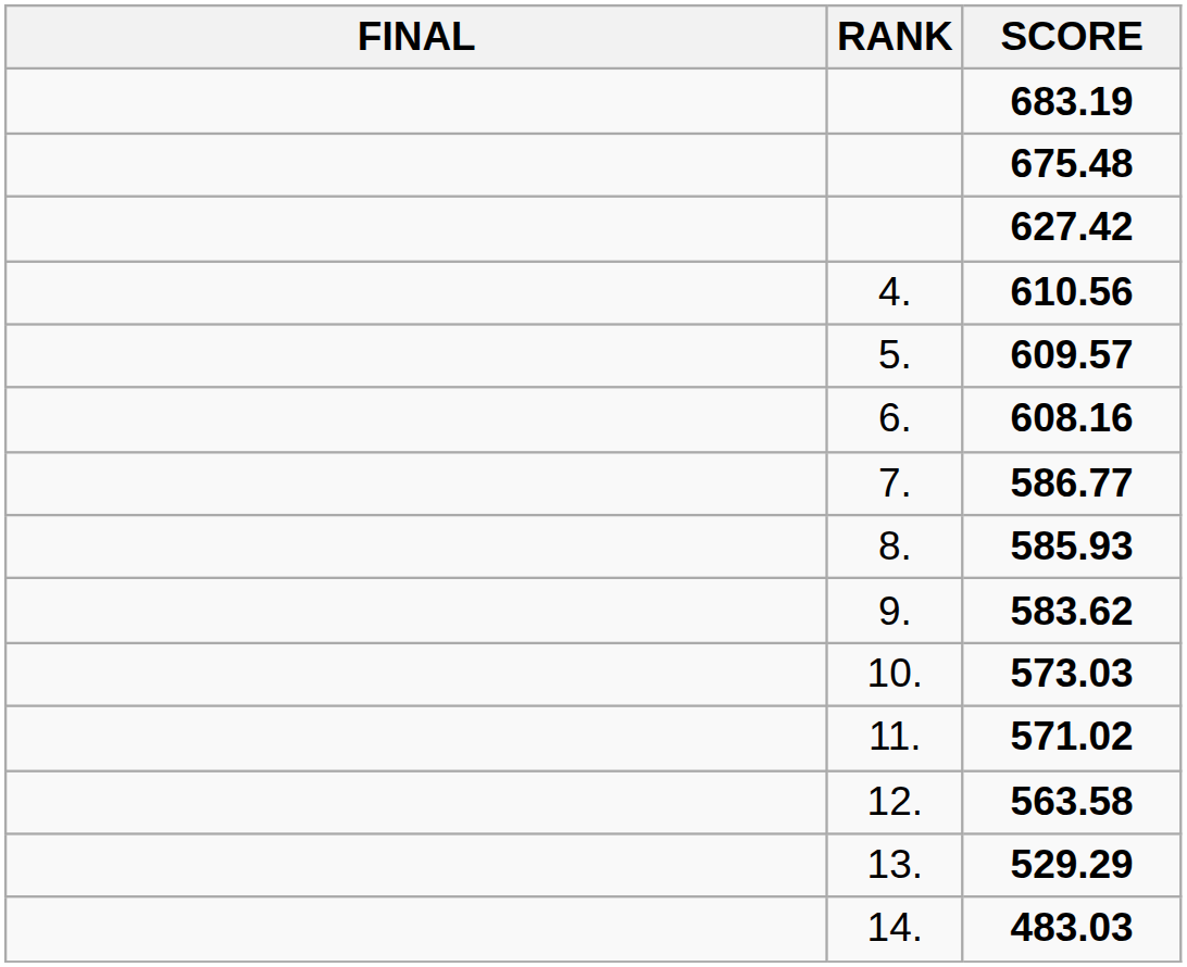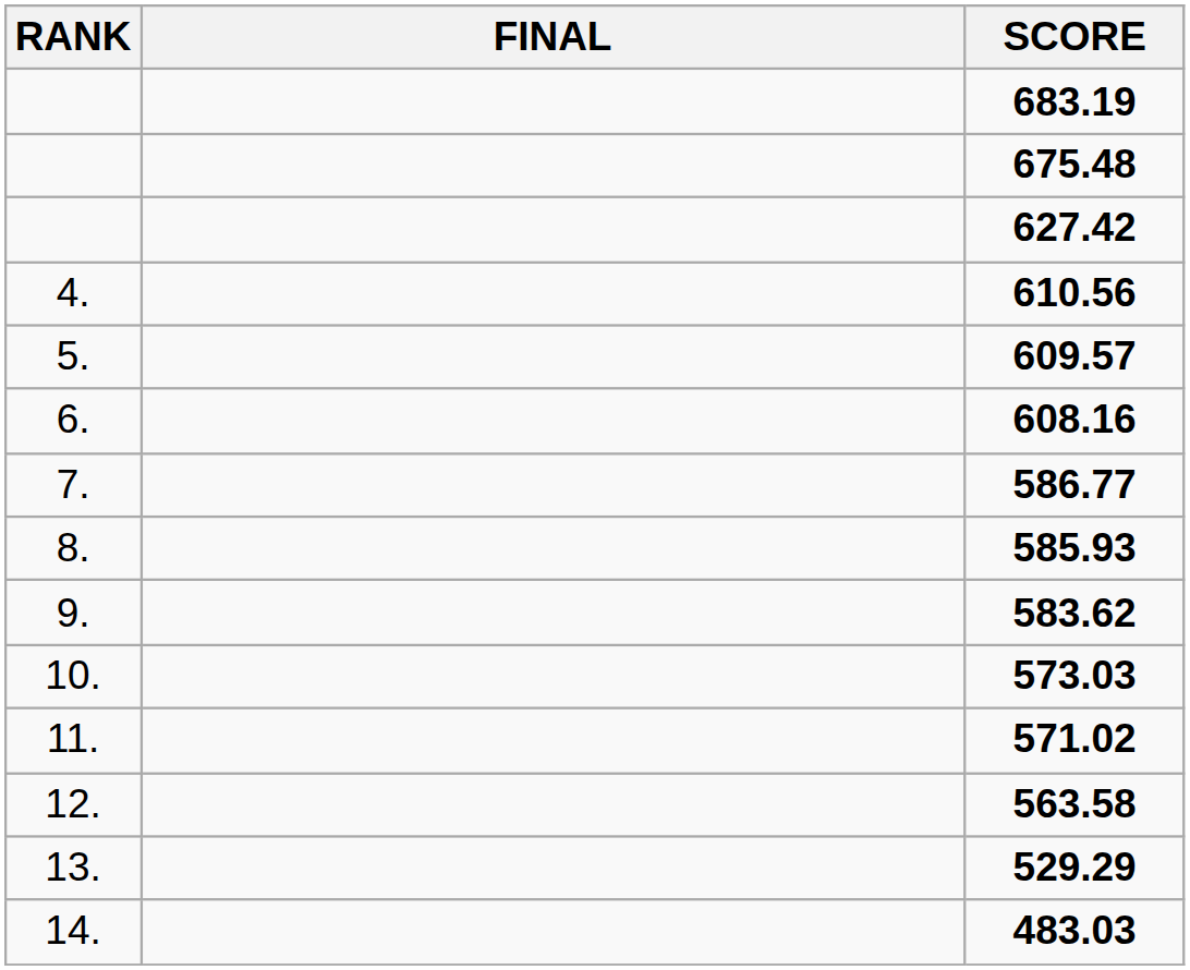 <table class="wikitable">
 <tr>
+<th>RANK</th>
 <th style="width: 20em">FINAL</th>
-<th>RANK</th>
 <th style="width: 5em">SCORE</th>
 </tr>
 <tr>
+<td align="center"></td>
 <td></td>
-<td align="center"></td>
 <td align="center"><strong>683.19</strong></td>
 </tr>
 <tr>
+<td align="center"></td>
 <td></td>
-<td align="center"></td>
 <td align="center"><strong>675.48</strong></td>
 </tr>
 <tr>
+<td align="center"></td>
 <td></td>
-<td align="center"></td>
 <td align="center"><strong>627.42</strong></td>
 </tr>
 <tr>
+<td align="center">4.</td>
 <td></td>
-<td align="center">4.</td>
 <td align="center"><strong>610.56</strong></td>
 </tr>
 <tr>
+<td align="center">5.</td>
 <td></td>
-<td align="center">5.</td>
 <td align="center"><strong>609.57</strong></td>
 </tr>
 <tr>
+<td align="center">6.</td>
 <td></td>
-<td align="center">6.</td>
 <td align="center"><strong>608.16</strong></td>
 </tr>
 <tr>
+<td align="center">7.</td>
 <td></td>
-<td align="center">7.</td>
 <td align="center"><strong>586.77</strong></td>
 </tr>
 <tr>
+<td align="center">8.</td>
 <td></td>
-<td align="center">8.</td>
 <td align="center"><strong>585.93</strong></td>
 </tr>
 <tr>
+<td align="center">9.</td>
 <td></td>
-<td align="center">9.</td>
 <td align="center"><strong>583.62</strong></td>
 </tr>
 <tr>
+<td align="center">10.</td>
 <td></td>
-<td align="center">10.</td>
 <td align="center"><strong>573.03</strong></td>
 </tr>
 <tr>
+<td align="center">11.</td>
 <td></td>
-<td align="center">11.</td>
 <td align="center"><strong>571.02</strong></td>
 </tr>
 <tr>
+<td align="center">12.</td>
 <td></td>
-<td align="center">12.</td>
 <td align="center"><strong>563.58</strong></td>
 </tr>
 <tr>
+<td align="center">13.</td>
 <td></td>
-<td align="center">13.</td>
 <td align="center"><strong>529.29</strong></td>
 </tr>
 <tr>
+<td align="center">14.</td>
 <td></td>
-<td align="center">14.</td>
 <td align="center"><strong> 483.03</strong></td>
 </tr>
 </table>
